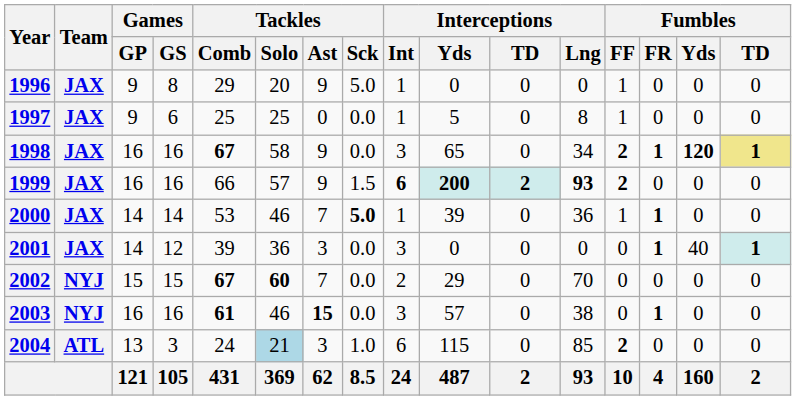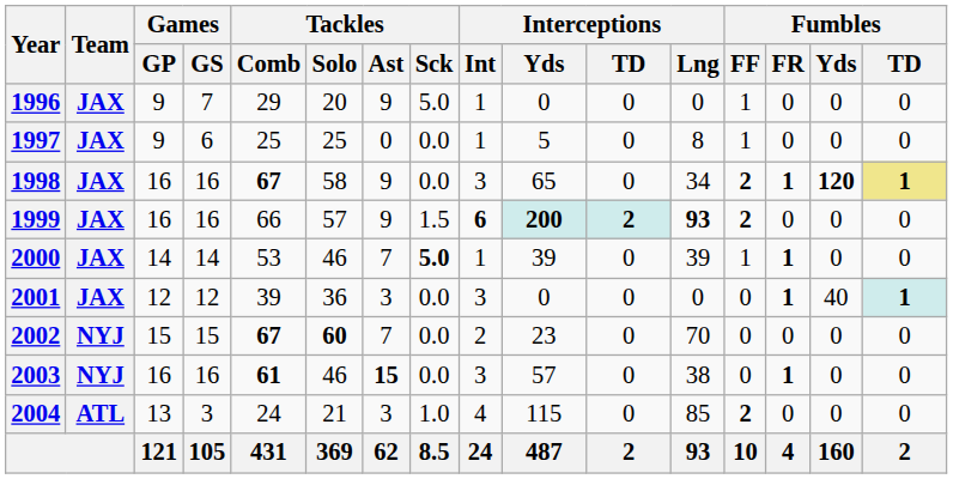 <table class="wikitable" style="text-align:center">
 <tr>
 <th rowspan="2">Year</th>
 <th rowspan="2">Team</th>
 <th colspan="2">Games</th>
 <th colspan="4">Tackles</th>
 <th colspan="4">Interceptions</th>
 <th colspan="4">Fumbles</th>
 </tr>
 <tr>
 <th>GP</th>
 <th>GS</th>
 <th>Comb</th>
 <th>Solo</th>
 <th>Ast</th>
 <th>Sck</th>
 <th>Int</th>
 <th>Yds</th>
 <th>TD</th>
 <th>Lng</th>
 <th>FF</th>
 <th>FR</th>
 <th>Yds</th>
 <th>TD</th>
 </tr>
 <tr>
 <th><a href='#'>1996</a></th>
 <th><a href='#'>JAX</a></th>
 <td>9</td>
-<td>8</td>
+<td>7</td>
 <td>29</td>
 <td>20</td>
 <td>9</td>
 <td>5.0</td>
 <td>1</td>
 <td>0</td>
 <td>0</td>
 <td>0</td>
 <td>1</td>
 <td>0</td>
 <td>0</td>
 <td>0</td>
 </tr>
 <tr>
 <th><a href='#'>1997</a></th>
 <th><a href='#'>JAX</a></th>
 <td>9</td>
 <td>6</td>
 <td>25</td>
 <td>25</td>
 <td>0</td>
 <td>0.0</td>
 <td>1</td>
 <td>5</td>
 <td>0</td>
 <td>8</td>
 <td>1</td>
 <td>0</td>
 <td>0</td>
 <td>0</td>
 </tr>
 <tr>
 <th><a href='#'>1998</a></th>
 <th><a href='#'>JAX</a></th>
 <td>16</td>
 <td>16</td>
 <td><strong>67</strong></td>
 <td>58</td>
 <td>9</td>
 <td>0.0</td>
 <td>3</td>
 <td>65</td>
 <td>0</td>
 <td>34</td>
 <td><strong>2</strong></td>
 <td><strong>1</strong></td>
 <td><strong>120</strong></td>
 <td style="background: khaki;"><strong>1</strong></td>
 </tr>
 <tr>
 <th><a href='#'>1999</a></th>
 <th><a href='#'>JAX</a></th>
 <td>16</td>
 <td>16</td>
 <td>66</td>
 <td>57</td>
 <td>9</td>
 <td>1.5</td>
 <td><strong>6</strong></td>
 <td style="background:#cfecec; width:3em;"><strong>200</strong></td>
 <td style="background:#cfecec; width:3em;"><strong>2</strong></td>
 <td><strong>93</strong></td>
 <td><strong>2</strong></td>
 <td>0</td>
 <td>0</td>
 <td>0</td>
 </tr>
 <tr>
 <th><a href='#'>2000</a></th>
 <th><a href='#'>JAX</a></th>
 <td>14</td>
 <td>14</td>
 <td>53</td>
 <td>46</td>
 <td>7</td>
 <td><strong>5.0</strong></td>
 <td>1</td>
 <td>39</td>
 <td>0</td>
-<td>36</td>
+<td>39</td>
 <td>1</td>
 <td><strong>1</strong></td>
 <td>0</td>
 <td>0</td>
 </tr>
 <tr>
 <th><a href='#'>2001</a></th>
 <th><a href='#'>JAX</a></th>
-<td>14</td>
+<td>12</td>
 <td>12</td>
 <td>39</td>
 <td>36</td>
 <td>3</td>
 <td>0.0</td>
 <td>3</td>
 <td>0</td>
 <td>0</td>
 <td>0</td>
 <td>0</td>
 <td><strong>1</strong></td>
 <td>40</td>
 <td style="background:#cfecec; width:3em;"><strong>1</strong></td>
 </tr>
 <tr>
 <th><a href='#'>2002</a></th>
 <th><a href='#'>NYJ</a></th>
 <td>15</td>
 <td>15</td>
 <td><strong>67</strong></td>
 <td><strong>60</strong></td>
 <td>7</td>
 <td>0.0</td>
 <td>2</td>
-<td>29</td>
+<td>23</td>
 <td>0</td>
 <td>70</td>
 <td>0</td>
 <td>0</td>
 <td>0</td>
 <td>0</td>
 </tr>
 <tr>
 <th><a href='#'>2003</a></th>
 <th><a href='#'>NYJ</a></th>
 <td>16</td>
 <td>16</td>
 <td><strong>61</strong></td>
 <td>46</td>
 <td><strong>15</strong></td>
 <td>0.0</td>
 <td>3</td>
 <td>57</td>
 <td>0</td>
 <td>38</td>
 <td>0</td>
 <td><strong>1</strong></td>
 <td>0</td>
 <td>0</td>
 </tr>
 <tr>
 <th><a href='#'>2004</a></th>
 <th><a href='#'>ATL</a></th>
 <td>13</td>
 <td>3</td>
 <td>24</td>
-<td style="background: lightblue;">21</td>
+<td>21</td>
 <td>3</td>
 <td>1.0</td>
-<td>6</td>
+<td>4</td>
 <td>115</td>
 <td>0</td>
 <td>85</td>
 <td><strong>2</strong></td>
 <td>0</td>
 <td>0</td>
 <td>0</td>
 </tr>
 <tr>
 <th colspan="2"></th>
 <th>121</th>
 <th>105</th>
 <th>431</th>
 <th>369</th>
 <th>62</th>
 <th>8.5</th>
 <th>24</th>
 <th>487</th>
 <th>2</th>
 <th>93</th>
 <th>10</th>
 <th>4</th>
 <th>160</th>
 <th>2</th>
 </tr>
 </table>
